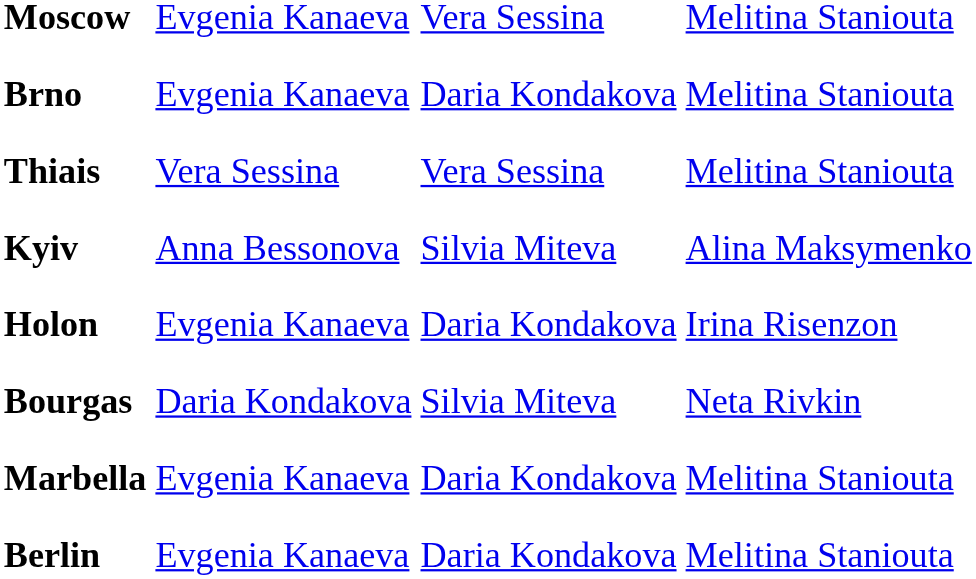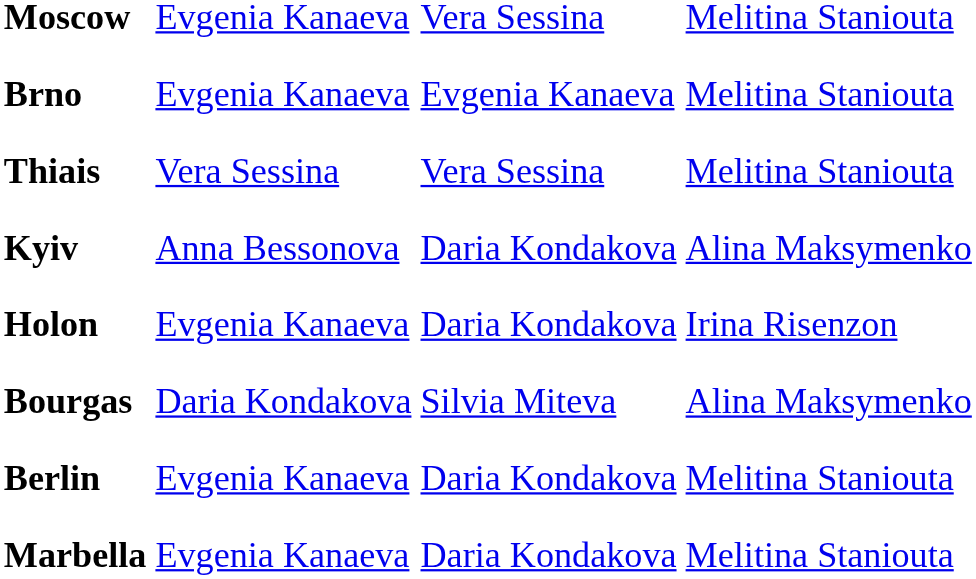 <table>
 <tr>
 <th scope=row style="text-align:left">Moscow</th>
 <td style="height:30px;"> <a href='#'>Evgenia Kanaeva</a></td>
 <td style="height:30px;"> <a href='#'>Vera Sessina</a></td>
 <td style="height:30px;"> <a href='#'>Melitina Staniouta</a></td>
 </tr>
 <tr>
 <th scope=row style="text-align:left">Brno</th>
 <td style="height:30px;"> <a href='#'>Evgenia Kanaeva</a></td>
-<td style="height:30px;"> <a href='#'>Daria Kondakova</a></td>
+<td style="height:30px;"> <a href='#'>Evgenia Kanaeva</a></td>
 <td style="height:30px;"> <a href='#'>Melitina Staniouta</a></td>
 </tr>
 <tr>
 <th scope=row style="text-align:left">Thiais</th>
 <td style="height:30px;"> <a href='#'>Vera Sessina</a></td>
 <td style="height:30px;"> <a href='#'>Vera Sessina</a></td>
 <td style="height:30px;"> <a href='#'>Melitina Staniouta</a></td>
 </tr>
 <tr>
 <th scope=row style="text-align:left">Kyiv</th>
 <td style="height:30px;"> <a href='#'>Anna Bessonova</a></td>
-<td style="height:30px;"> <a href='#'>Silvia Miteva</a></td>
+<td style="height:30px;"> <a href='#'>Daria Kondakova</a></td>
 <td style="height:30px;"> <a href='#'>Alina Maksymenko</a></td>
 </tr>
 <tr>
 <th scope=row style="text-align:left">Holon</th>
 <td style="height:30px;"> <a href='#'>Evgenia Kanaeva</a></td>
 <td style="height:30px;"> <a href='#'>Daria Kondakova</a></td>
 <td style="height:30px;"> <a href='#'>Irina Risenzon</a></td>
 </tr>
 <tr>
 <th scope=row style="text-align:left">Bourgas</th>
 <td style="height:30px;"> <a href='#'>Daria Kondakova</a></td>
 <td style="height:30px;"> <a href='#'>Silvia Miteva</a></td>
-<td style="height:30px;"> <a href='#'>Neta Rivkin</a></td>
+<td style="height:30px;"> <a href='#'>Alina Maksymenko</a></td>
+</tr>
+<tr>
+<th scope=row style="text-align:left">Berlin</th>
+<td style="height:30px;"> <a href='#'>Evgenia Kanaeva</a></td>
+<td style="height:30px;"> <a href='#'>Daria Kondakova</a></td>
+<td style="height:30px;"> <a href='#'>Melitina Staniouta</a></td>
 </tr>
 <tr>
 <th scope=row style="text-align:left">Marbella</th>
 <td style="height:30px;"> <a href='#'>Evgenia Kanaeva</a></td>
 <td style="height:30px;"> <a href='#'>Daria Kondakova</a></td>
 <td style="height:30px;"> <a href='#'>Melitina Staniouta</a></td>
 </tr>
 <tr>
-<th scope=row style="text-align:left">Berlin</th>
-<td style="height:30px;"> <a href='#'>Evgenia Kanaeva</a></td>
-<td style="height:30px;"> <a href='#'>Daria Kondakova</a></td>
-<td style="height:30px;"> <a href='#'>Melitina Staniouta</a></td>
-</tr>
-<tr>
 </tr>
 </table>
